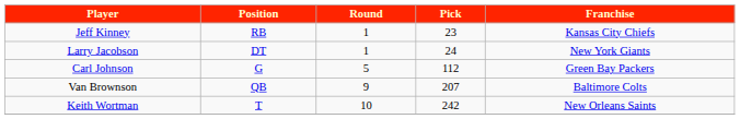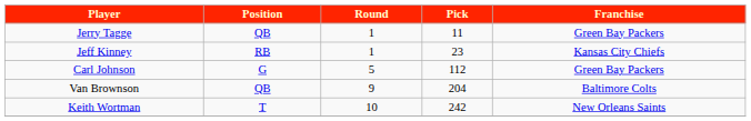 <table class="wikitable" width="80%">
 <tr align="center"  style="background:#FF2400;color:#FFFDD0;">
 <td><strong>Player</strong></td>
 <td><strong>Position</strong></td>
 <td><strong>Round</strong></td>
 <td><strong>Pick</strong></td>
 <td><strong>Franchise</strong></td>
 </tr>
 <tr align="center" bgcolor="">
+<td><a href='#'>Jerry Tagge</a></td>
+<td><a href='#'>QB</a></td>
+<td>1</td>
+<td>11</td>
+<td><a href='#'>Green Bay Packers</a></td>
+</tr>
+<tr align="center" bgcolor="">
 <td><a href='#'>Jeff Kinney</a></td>
 <td><a href='#'>RB</a></td>
 <td>1</td>
 <td>23</td>
 <td><a href='#'>Kansas City Chiefs</a></td>
-</tr>
-<tr align="center" bgcolor="">
-<td><a href='#'>Larry Jacobson</a></td>
-<td><a href='#'>DT</a></td>
-<td>1</td>
-<td>24</td>
-<td><a href='#'>New York Giants</a></td>
 </tr>
 <tr align="center" bgcolor="">
 <td><a href='#'>Carl Johnson</a></td>
 <td><a href='#'>G</a></td>
 <td>5</td>
 <td>112</td>
 <td><a href='#'>Green Bay Packers</a></td>
 </tr>
 <tr align="center" bgcolor="">
 <td>Van Brownson</td>
 <td><a href='#'>QB</a></td>
 <td>9</td>
-<td>207</td>
+<td>204</td>
 <td><a href='#'>Baltimore Colts</a></td>
 </tr>
 <tr align="center" bgcolor="">
 <td><a href='#'>Keith Wortman</a></td>
 <td><a href='#'>T</a></td>
 <td>10</td>
 <td>242</td>
 <td><a href='#'>New Orleans Saints</a></td>
 </tr>
 <tr align="center" bgcolor="">
 </tr>
 </table>
